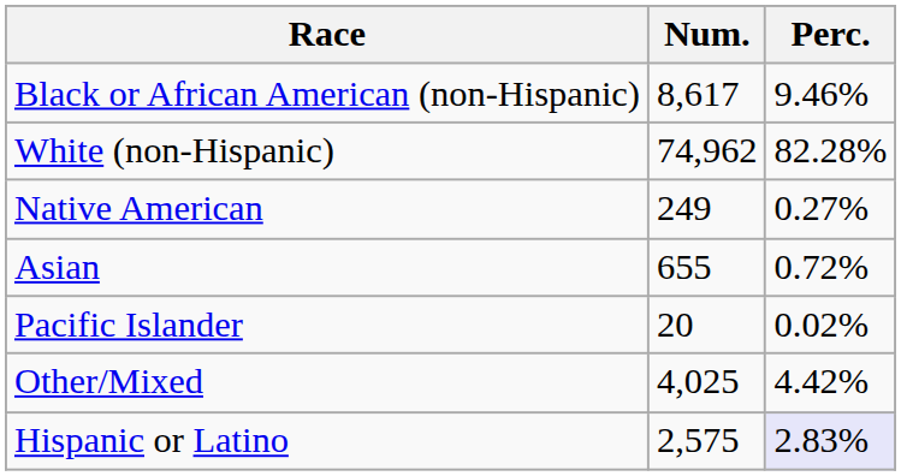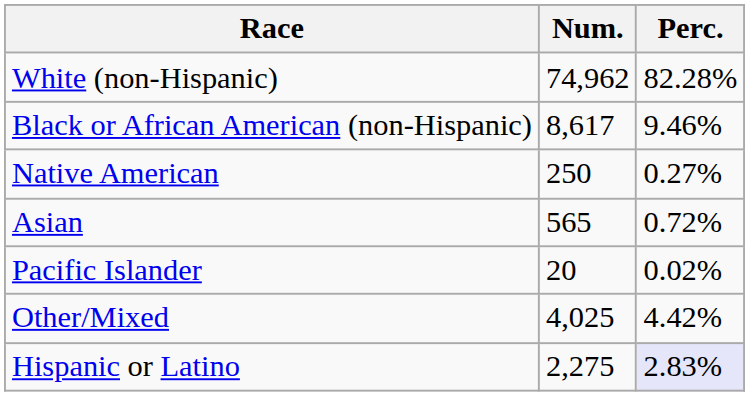 <table class="wikitable">
 <tr>
 <th>Race</th>
 <th>Num.</th>
 <th>Perc.</th>
 </tr>
 <tr>
+<td><a href='#'>White</a> (non-Hispanic)</td>
+<td>74,962</td>
+<td>82.28%</td>
+</tr>
+<tr>
 <td><a href='#'>Black or African American</a> (non-Hispanic)</td>
 <td>8,617</td>
 <td>9.46%</td>
 </tr>
 <tr>
-<td><a href='#'>White</a> (non-Hispanic)</td>
-<td>74,962</td>
-<td>82.28%</td>
-</tr>
-<tr>
 <td><a href='#'>Native American</a></td>
-<td>249</td>
+<td>250</td>
 <td>0.27%</td>
 </tr>
 <tr>
 <td><a href='#'>Asian</a></td>
-<td>655</td>
+<td>565</td>
 <td>0.72%</td>
 </tr>
 <tr>
 <td><a href='#'>Pacific Islander</a></td>
 <td>20</td>
 <td>0.02%</td>
 </tr>
 <tr>
 <td><a href='#'>Other/Mixed</a></td>
 <td>4,025</td>
 <td>4.42%</td>
 </tr>
 <tr>
 <td><a href='#'>Hispanic</a> or <a href='#'>Latino</a></td>
-<td>2,575</td>
+<td>2,275</td>
 <td style="background: lavender;">2.83%</td>
 </tr>
 </table>
